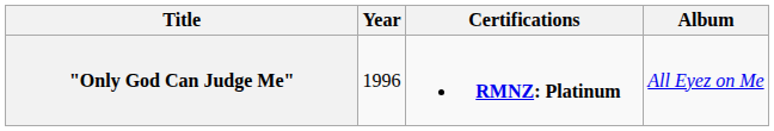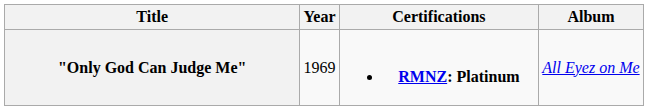 <table class="wikitable plainrowheaders" style="text-align:center;">
 <tr>
 <th scope="col" style="width:18em;">Title</th>
 <th scope="col">Year</th>
 <th scope="col" style="width:12em;">Certifications</th>
 <th scope="col">Album</th>
 </tr>
 <tr>
 <th scope="row">"Only God Can Judge Me"<br></th>
-<td>1996</td>
+<td>1969</td>
 <td><strong><br><ul><li><a href='#'>RMNZ</a>: Platinum</li></ul></strong></td>
 <td><em><a href='#'>All Eyez on Me</a></em></td>
 </tr>
 </table>
